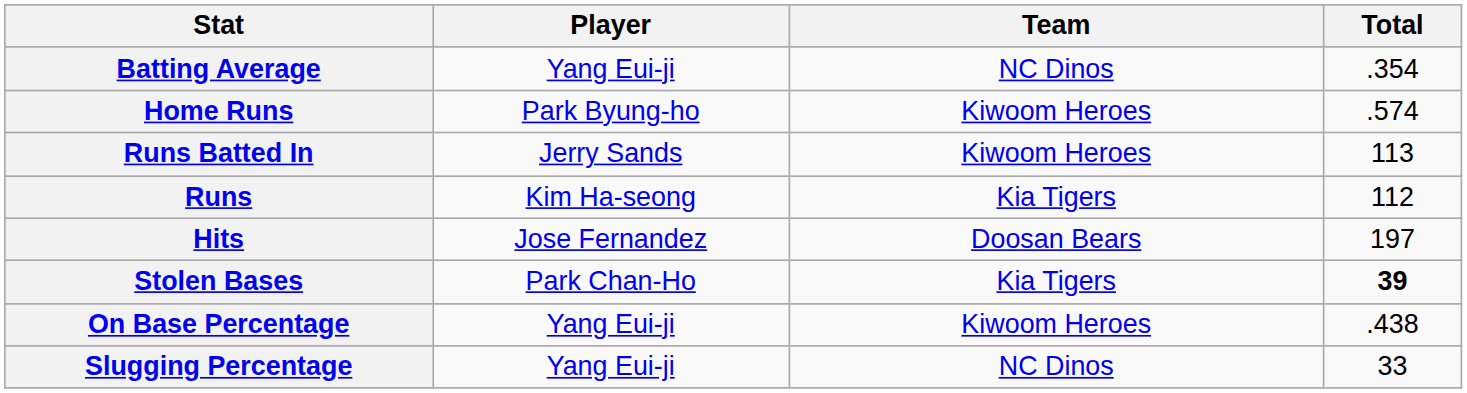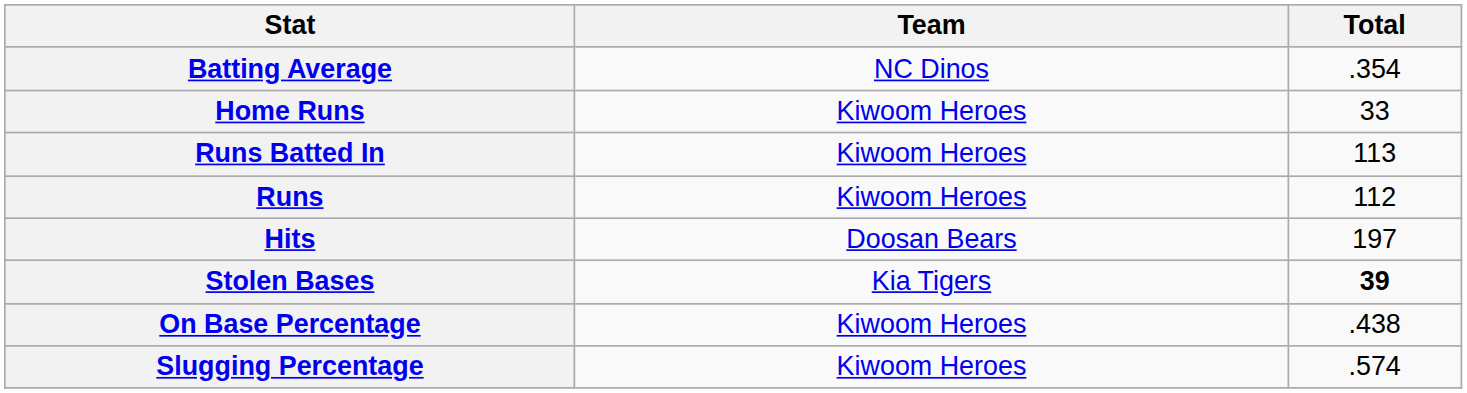 <table class="wikitable" style="text-align:center;">
 <tr>
 <th scope="col" width="12%">Stat</th>
-<th scope="col" width="10%">Player</th>
 <th scope="col" width="15%">Team</th>
 <th scope="col" width="3%">Total</th>
 </tr>
 <tr>
 <th scope="row" style="text-align:center;"><a href='#'>Batting Average</a></th>
-<td><a href='#'>Yang Eui-ji</a></td>
 <td><a href='#'>NC Dinos</a></td>
 <td>.354</td>
 </tr>
 <tr>
 <th scope="row" style="text-align:center;"><a href='#'>Home Runs</a></th>
-<td><a href='#'>Park Byung-ho</a></td>
 <td><a href='#'>Kiwoom Heroes</a></td>
-<td>.574</td>
+<td>33</td>
 </tr>
 <tr>
 <th scope="row" style="text-align:center;"><a href='#'>Runs Batted In</a></th>
-<td><a href='#'>Jerry Sands</a></td>
 <td><a href='#'>Kiwoom Heroes</a></td>
 <td>113</td>
 </tr>
 <tr>
 <th scope="row" style="text-align:center;"><a href='#'>Runs</a></th>
-<td><a href='#'>Kim Ha-seong</a></td>
-<td><a href='#'>Kia Tigers</a></td>
+<td><a href='#'>Kiwoom Heroes</a></td>
 <td>112</td>
 </tr>
 <tr>
 <th scope="row" style="text-align:center;"><a href='#'>Hits</a></th>
-<td><a href='#'>Jose Fernandez</a></td>
 <td><a href='#'>Doosan Bears</a></td>
 <td>197</td>
 </tr>
 <tr>
 <th scope="row" style="text-align:center;"><a href='#'>Stolen Bases</a></th>
-<td><a href='#'>Park Chan-Ho</a></td>
 <td><a href='#'>Kia Tigers</a></td>
 <td><strong>39</strong></td>
 </tr>
 <tr>
 <th scope="row" style="text-align:center;"><a href='#'>On Base Percentage</a></th>
-<td><a href='#'>Yang Eui-ji</a></td>
 <td><a href='#'>Kiwoom Heroes</a></td>
 <td>.438</td>
 </tr>
 <tr>
 <th scope="row" style="text-align:center;"><a href='#'>Slugging Percentage</a></th>
-<td><a href='#'>Yang Eui-ji</a></td>
-<td><a href='#'>NC Dinos</a></td>
-<td>33</td>
+<td><a href='#'>Kiwoom Heroes</a></td>
+<td>.574</td>
 </tr>
 </table>
